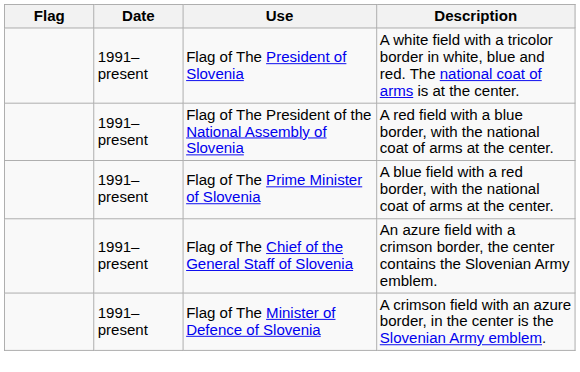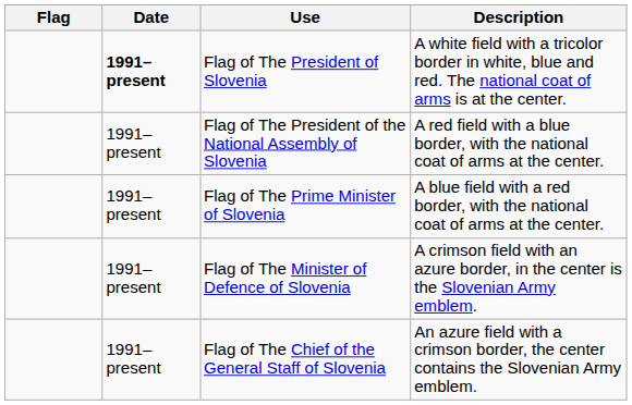 <table class="wikitable">
 <tr>
 <th style="width:110px;">Flag</th>
 <th style="width:100px;">Date</th>
 <th style="width:250px;">Use</th>
 <th style="width:250px;">Description</th>
 </tr>
 <tr>
 <td></td>
-<td>1991–present</td>
+<td><strong>1991–present</strong></td>
 <td>Flag of The <a href='#'>President of Slovenia</a></td>
 <td>A white field with a tricolor border in white, blue and red. The <a href='#'>national coat of arms</a> is at the center.</td>
 </tr>
 <tr>
 <td></td>
 <td>1991–present</td>
 <td>Flag of The President of the <a href='#'>National Assembly of Slovenia</a></td>
 <td>A red field with a blue border, with the national coat of arms at the center.</td>
 </tr>
 <tr>
 <td></td>
 <td>1991–present</td>
 <td>Flag of The <a href='#'>Prime Minister of Slovenia</a></td>
 <td>A blue field with a red border, with the national coat of arms at the center.</td>
 </tr>
 <tr>
 <td></td>
 <td>1991–present</td>
-<td>Flag of The <a href='#'>Chief of the General Staff of Slovenia</a></td>
-<td>An azure field with a crimson border, the center contains the Slovenian Army emblem.</td>
+<td>Flag of The <a href='#'>Minister of Defence of Slovenia</a></td>
+<td>A crimson field with an azure border, in the center is the <a href='#'>Slovenian Army emblem</a>.</td>
 </tr>
 <tr>
 <td></td>
 <td>1991–present</td>
-<td>Flag of The <a href='#'>Minister of Defence of Slovenia</a></td>
-<td>A crimson field with an azure border, in the center is the <a href='#'>Slovenian Army emblem</a>.</td>
+<td>Flag of The <a href='#'>Chief of the General Staff of Slovenia</a></td>
+<td>An azure field with a crimson border, the center contains the Slovenian Army emblem.</td>
 </tr>
 </table>
